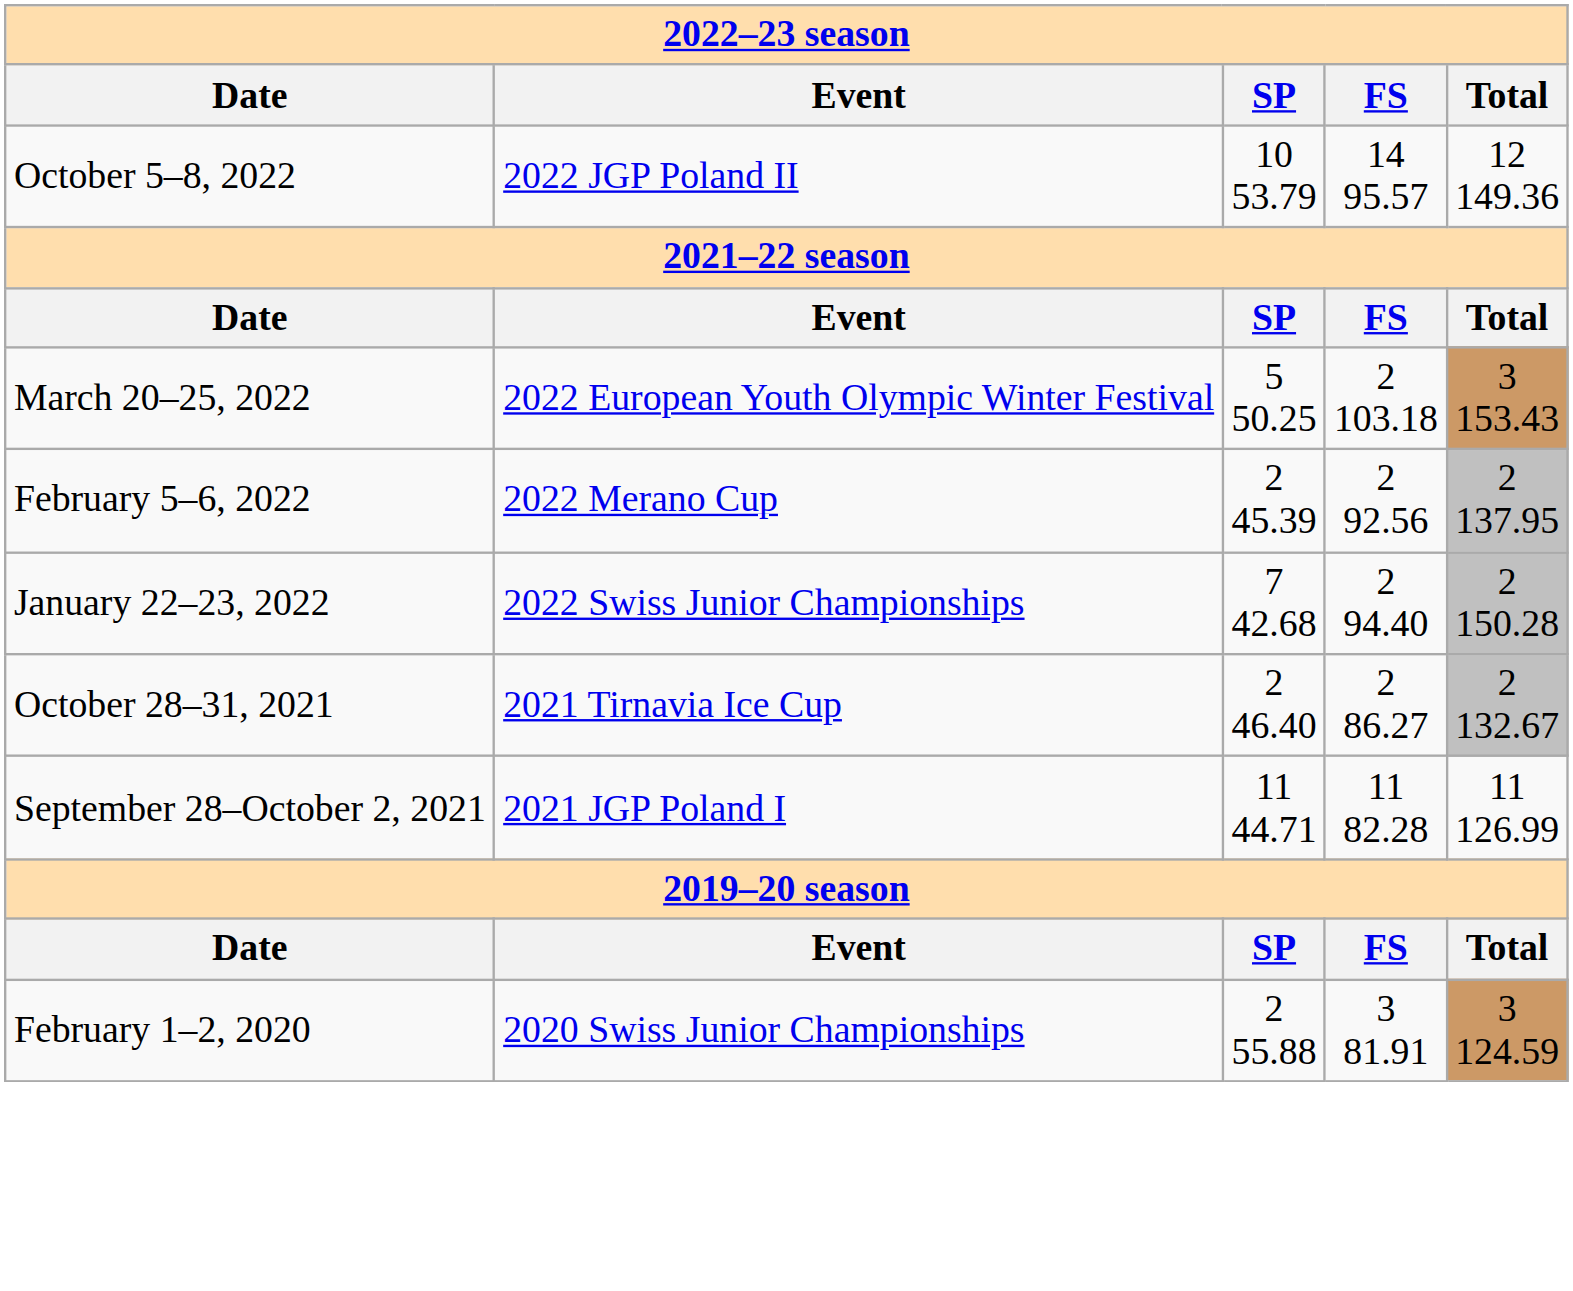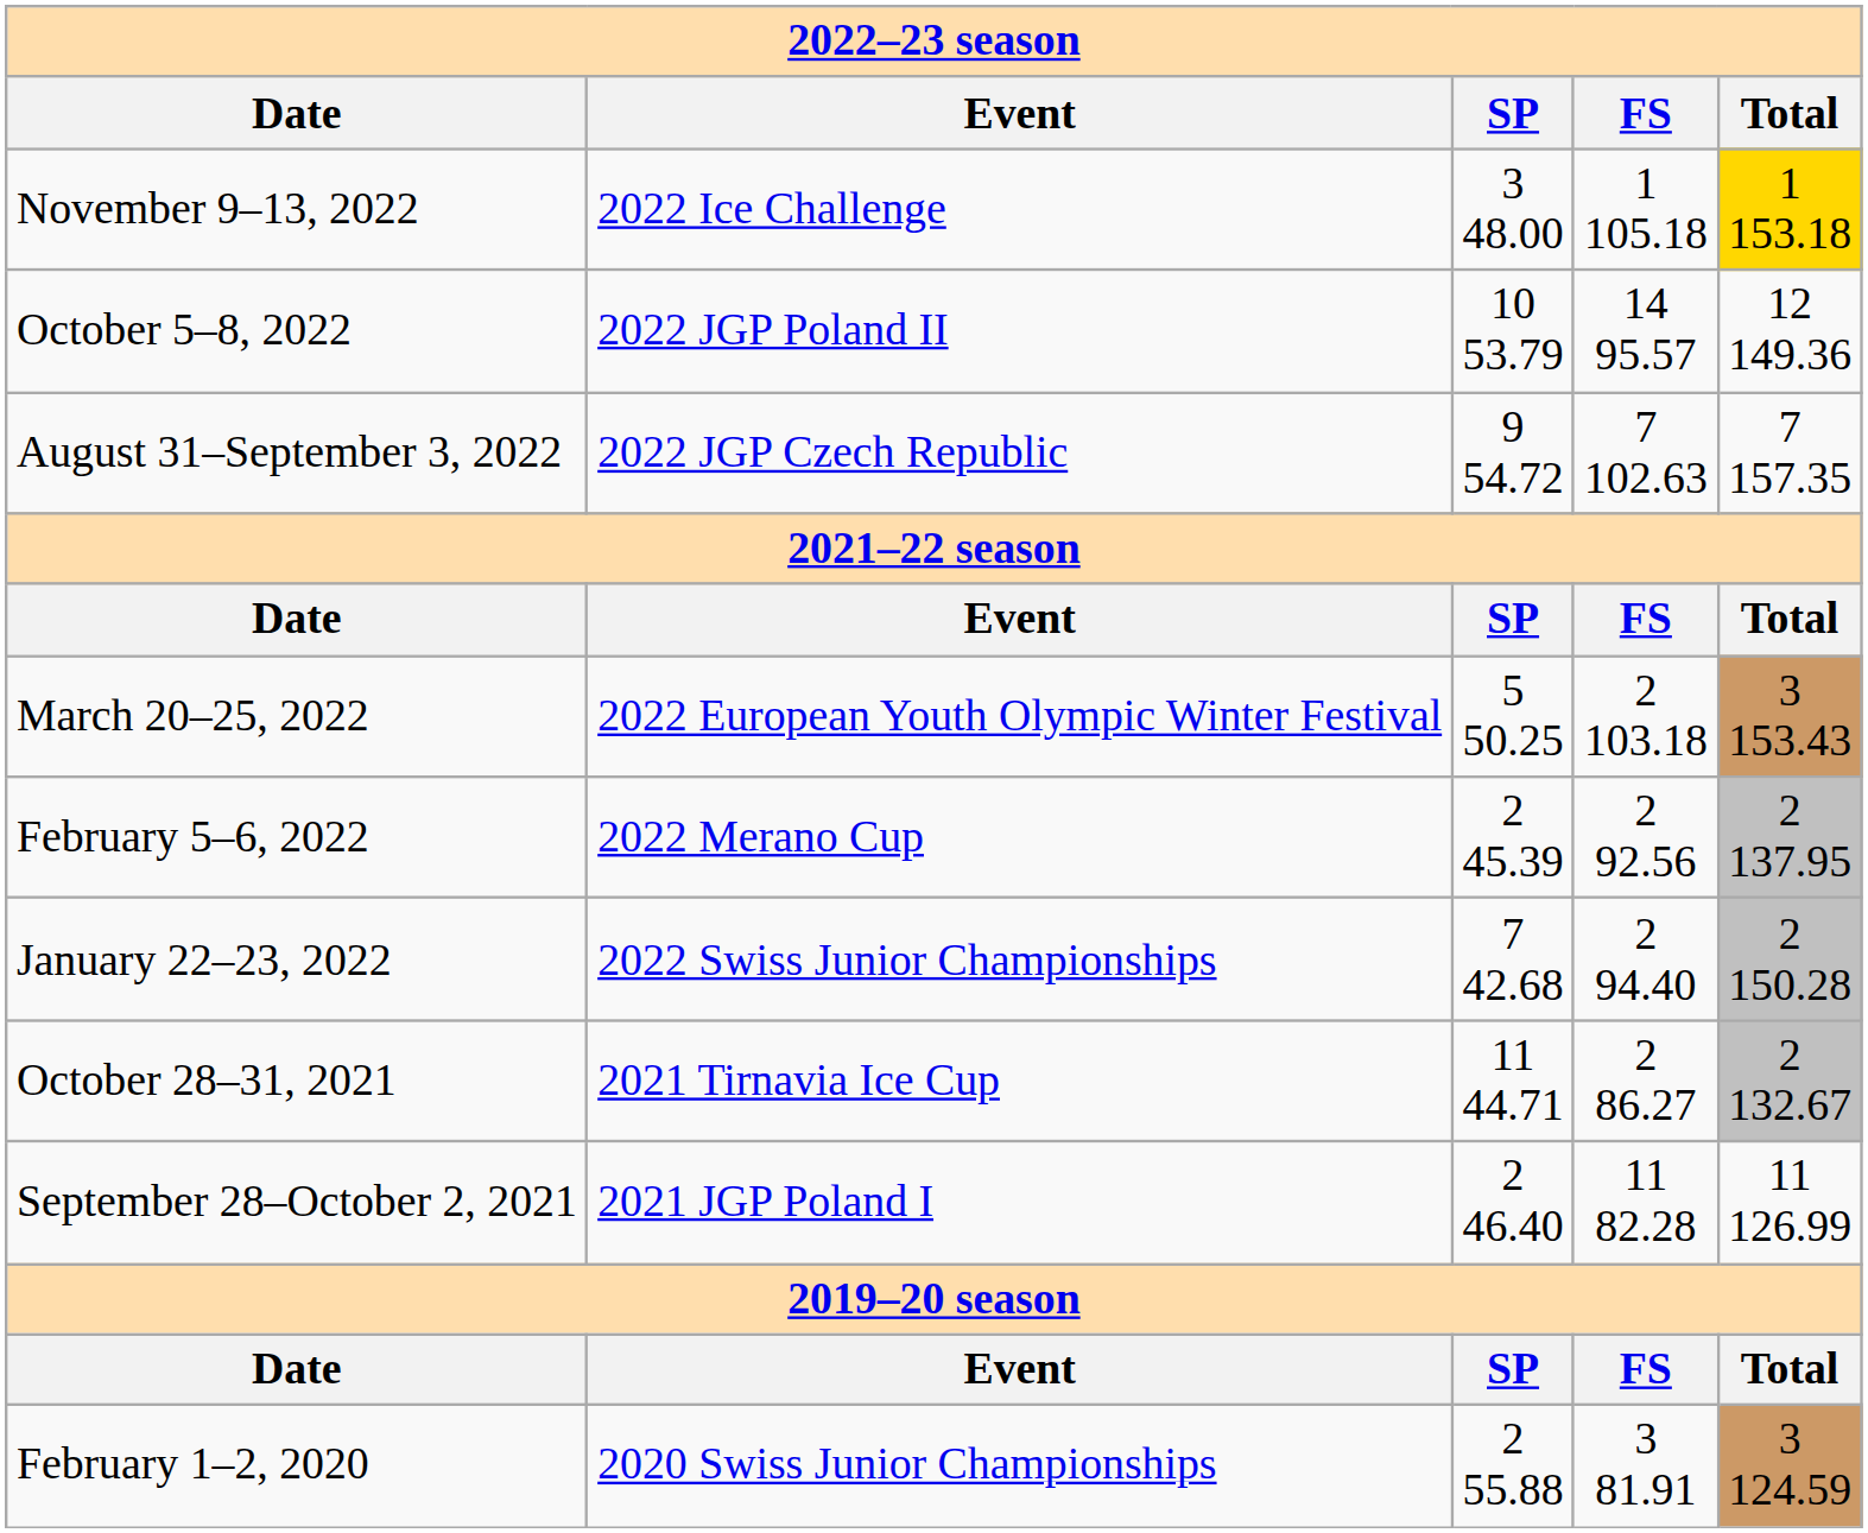 <table class="wikitable">
 <tr>
 <th colspan="5" style="background-color: #ffdead; " align="center"><a href='#'>2022–23 season</a></th>
 </tr>
 <tr>
 <th>Date</th>
 <th>Event</th>
 <th><a href='#'>SP</a></th>
 <th><a href='#'>FS</a></th>
 <th>Total</th>
 </tr>
 <tr>
+<td>November 9–13, 2022</td>
+<td><a href='#'>2022 Ice Challenge</a></td>
+<td align=center>3 <br>	48.00</td>
+<td align=center>1 <br> 105.18</td>
+<td align=center bgcolor=gold>1 <br> 153.18</td>
+</tr>
+<tr>
 <td>October 5–8, 2022</td>
 <td><a href='#'>2022 JGP Poland II</a></td>
 <td align=center>10 <br> 53.79</td>
 <td align=center>14 <br> 95.57</td>
 <td align=center>12 <br> 149.36</td>
+</tr>
+<tr>
+<td>August 31–September 3, 2022</td>
+<td><a href='#'>2022 JGP Czech Republic</a></td>
+<td align=center>9 <br> 54.72</td>
+<td align=center>7 <br> 102.63</td>
+<td align=center>7 <br> 157.35</td>
 </tr>
 <tr>
 <th colspan="5" style="background-color: #ffdead; " align="center"><a href='#'>2021–22 season</a></th>
 </tr>
 <tr>
 <th>Date</th>
 <th>Event</th>
 <th><a href='#'>SP</a></th>
 <th><a href='#'>FS</a></th>
 <th>Total</th>
 </tr>
 <tr>
 <td>March 20–25, 2022</td>
 <td><a href='#'>2022 European Youth Olympic Winter Festival</a></td>
 <td align=center>5 <br> 50.25</td>
 <td align=center>2 <br> 103.18</td>
 <td align=center bgcolor=cc9966>3 <br> 153.43</td>
 </tr>
 <tr>
 <td>February 5–6, 2022</td>
 <td><a href='#'>2022 Merano Cup</a></td>
 <td align=center>2 <br> 45.39</td>
 <td align=center>2 <br> 92.56</td>
 <td align=center bgcolor=silver>2 <br> 137.95</td>
 </tr>
 <tr>
 <td>January 22–23, 2022</td>
 <td><a href='#'>2022 Swiss Junior Championships</a></td>
 <td align="center">7 <br> 42.68</td>
 <td align=center>2 <br> 94.40</td>
 <td align=center bgcolor=silver>2 <br> 150.28</td>
 </tr>
 <tr>
 <td>October 28–31, 2021</td>
 <td><a href='#'>2021 Tirnavia Ice Cup</a></td>
-<td align=center>2 <br>	46.40</td>
+<td align=center>11 <br>  44.71</td>
 <td align=center>2 <br> 86.27</td>
 <td align=center bgcolor=silver>2 <br> 132.67</td>
 </tr>
 <tr>
 <td>September 28–October 2, 2021</td>
 <td><a href='#'>2021 JGP Poland I</a></td>
-<td align=center>11 <br>  44.71</td>
+<td align=center>2 <br>	46.40</td>
 <td align=center>11 <br> 82.28</td>
 <td align=center>11 <br> 126.99</td>
 </tr>
 <tr>
 <th colspan="5" style="background-color: #ffdead; " align="center"><a href='#'>2019–20 season</a></th>
 </tr>
 <tr>
 <th>Date</th>
 <th>Event</th>
 <th><a href='#'>SP</a></th>
 <th><a href='#'>FS</a></th>
 <th>Total</th>
 </tr>
 <tr>
 <td>February 1–2, 2020</td>
 <td><a href='#'>2020 Swiss Junior Championships</a></td>
 <td align=center>2 <br> 55.88</td>
 <td align="center">3 <br> 81.91</td>
 <td align="center" bgcolor="cc9966">3 <br> 124.59</td>
 </tr>
 </table>
